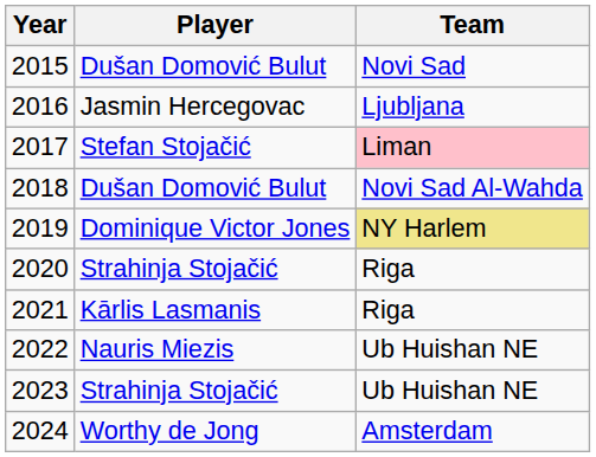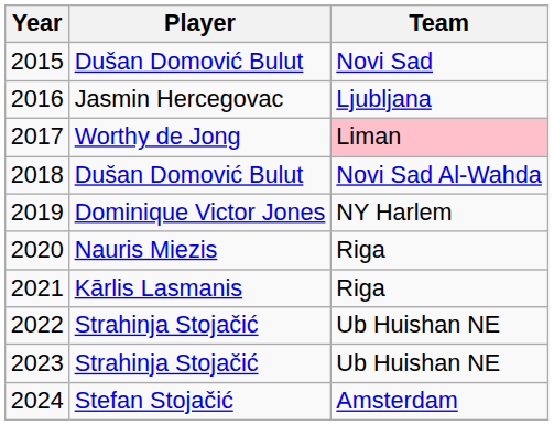 <table class=wikitable>
 <tr>
 <th>Year</th>
 <th>Player</th>
 <th>Team</th>
 </tr>
 <tr>
 <td>2015</td>
 <td> <a href='#'>Dušan Domović Bulut</a></td>
 <td> <a href='#'>Novi Sad</a></td>
 </tr>
 <tr>
 <td>2016</td>
 <td> Jasmin Hercegovac</td>
 <td> <a href='#'>Ljubljana</a></td>
 </tr>
 <tr>
 <td>2017</td>
-<td> <a href='#'>Stefan Stojačić</a></td>
+<td> <a href='#'>Worthy de Jong</a></td>
 <td style="background: pink;"> Liman</td>
 </tr>
 <tr>
 <td>2018</td>
 <td> <a href='#'>Dušan Domović Bulut</a></td>
 <td> <a href='#'>Novi Sad Al-Wahda</a></td>
 </tr>
 <tr>
 <td>2019</td>
 <td> <a href='#'>Dominique Victor Jones</a></td>
-<td style="background: khaki;"> NY Harlem</td>
+<td> NY Harlem</td>
 </tr>
 <tr>
 <td>2020</td>
-<td> <a href='#'>Strahinja Stojačić</a></td>
+<td> <a href='#'>Nauris Miezis</a></td>
 <td> Riga</td>
 </tr>
 <tr>
 <td>2021</td>
 <td> <a href='#'>Kārlis Lasmanis</a></td>
 <td> Riga</td>
 </tr>
 <tr>
 <td>2022</td>
-<td> <a href='#'>Nauris Miezis</a></td>
+<td> <a href='#'>Strahinja Stojačić</a></td>
 <td> Ub Huishan NE</td>
 </tr>
 <tr>
 <td>2023</td>
 <td> <a href='#'>Strahinja Stojačić</a></td>
 <td> Ub Huishan NE</td>
 </tr>
 <tr>
 <td>2024</td>
-<td> <a href='#'>Worthy de Jong</a></td>
+<td> <a href='#'>Stefan Stojačić</a></td>
 <td> <a href='#'>Amsterdam</a></td>
 </tr>
 </table>
